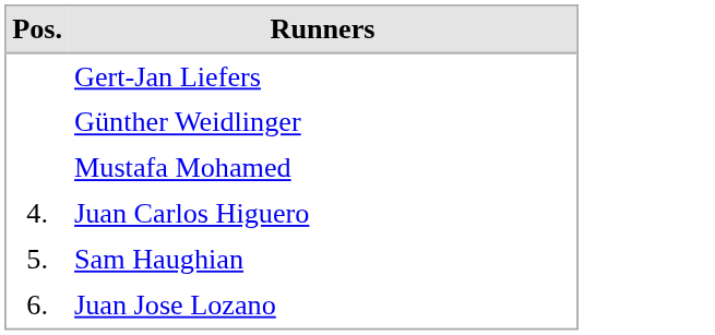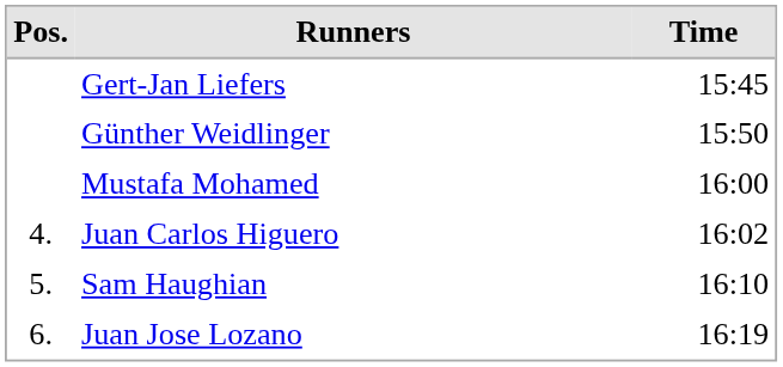 <table cellspacing="0" cellpadding="3" style="border:1px solid #AAAAAA;font-size:90%">
 <tr bgcolor="#E4E4E4">
 <th style="border-bottom:1px solid #AAAAAA" width=10>Pos.</th>
 <th style="border-bottom:1px solid #AAAAAA" width=250>Runners</th>
+<th style="border-bottom:1px solid #AAAAAA" width=60>Time</th>
 </tr>
 <tr align="center">
 <td align="center"></td>
 <td align="left"> <a href='#'>Gert-Jan Liefers</a></td>
+<td align="right">15:45</td>
 </tr>
 <tr align="center">
 <td align="center"></td>
 <td align="left"> <a href='#'>Günther Weidlinger</a></td>
+<td align="right">15:50</td>
 </tr>
 <tr align="center">
 <td align="center"></td>
 <td align="left"> <a href='#'>Mustafa Mohamed</a></td>
+<td align="right">16:00</td>
 </tr>
 <tr align="center">
 <td align="center">4.</td>
 <td align="left"> <a href='#'>Juan Carlos Higuero</a></td>
+<td align="right">16:02</td>
 </tr>
 <tr align="center">
 <td align="center">5.</td>
 <td align="left"> <a href='#'>Sam Haughian</a></td>
+<td align="right">16:10</td>
 </tr>
 <tr align="center">
 <td align="center">6.</td>
 <td align="left"> <a href='#'>Juan Jose Lozano</a></td>
+<td align="right">16:19</td>
 </tr>
 </table>
